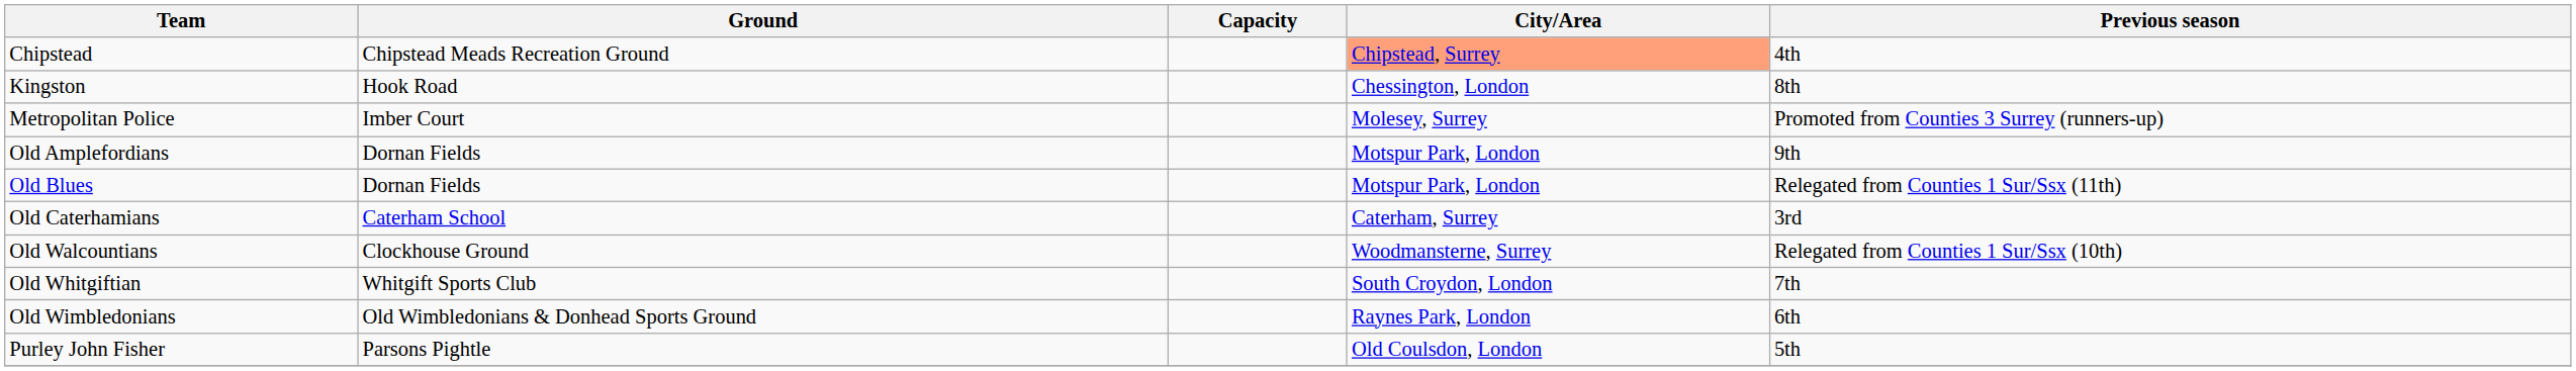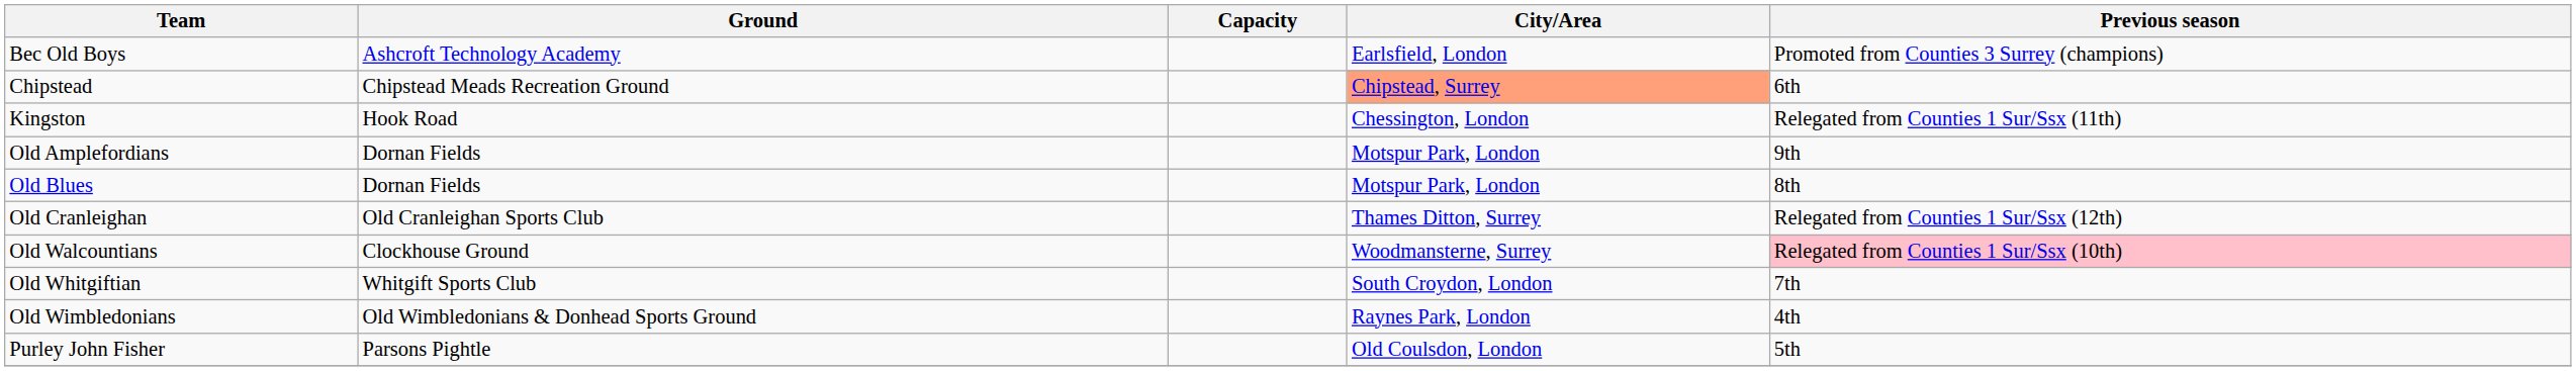 <table class="wikitable sortable" width=100%>
 <tr>
 <th>Team</th>
 <th>Ground</th>
 <th>Capacity</th>
 <th>City/Area</th>
 <th>Previous season</th>
 </tr>
 <tr>
+<td>Bec Old Boys</td>
+<td><a href='#'>Ashcroft Technology Academy</a></td>
+<td></td>
+<td><a href='#'>Earlsfield</a>, <a href='#'>London</a></td>
+<td>Promoted from <a href='#'>Counties 3 Surrey</a> (champions)</td>
+</tr>
+<tr>
 <td>Chipstead</td>
 <td>Chipstead Meads Recreation Ground</td>
 <td></td>
 <td style="background: lightsalmon;"><a href='#'>Chipstead</a>, <a href='#'>Surrey</a></td>
-<td>4th</td>
+<td>6th</td>
 </tr>
 <tr>
 <td>Kingston</td>
 <td>Hook Road</td>
 <td></td>
 <td><a href='#'>Chessington</a>, <a href='#'>London</a></td>
-<td>8th</td>
-</tr>
-<tr>
-<td>Metropolitan Police</td>
-<td>Imber Court</td>
-<td></td>
-<td><a href='#'>Molesey</a>, <a href='#'>Surrey</a></td>
-<td>Promoted from <a href='#'>Counties 3 Surrey</a> (runners-up)</td>
+<td>Relegated from <a href='#'> Counties 1 Sur/Ssx</a> (11th)</td>
 </tr>
 <tr>
 <td>Old Amplefordians</td>
 <td>Dornan Fields</td>
 <td></td>
 <td><a href='#'>Motspur Park</a>, <a href='#'>London</a></td>
 <td>9th</td>
 </tr>
 <tr>
 <td><a href='#'>Old Blues</a></td>
 <td>Dornan Fields</td>
 <td></td>
 <td><a href='#'>Motspur Park</a>, <a href='#'>London</a></td>
-<td>Relegated from <a href='#'> Counties 1 Sur/Ssx</a> (11th)</td>
+<td>8th</td>
 </tr>
 <tr>
-<td>Old Caterhamians</td>
-<td><a href='#'>Caterham School</a></td>
+<td>Old Cranleighan</td>
+<td>Old Cranleighan Sports Club</td>
 <td></td>
-<td><a href='#'>Caterham</a>, <a href='#'>Surrey</a></td>
-<td>3rd</td>
+<td><a href='#'>Thames Ditton</a>, <a href='#'>Surrey</a></td>
+<td>Relegated from <a href='#'> Counties 1 Sur/Ssx</a> (12th)</td>
 </tr>
 <tr>
 <td>Old Walcountians</td>
 <td>Clockhouse Ground</td>
 <td></td>
 <td><a href='#'>Woodmansterne</a>, <a href='#'>Surrey</a></td>
-<td>Relegated from <a href='#'> Counties 1 Sur/Ssx</a> (10th)</td>
+<td style="background: pink;">Relegated from <a href='#'> Counties 1 Sur/Ssx</a> (10th)</td>
 </tr>
 <tr>
 <td>Old Whitgiftian</td>
 <td>Whitgift Sports Club</td>
 <td></td>
 <td><a href='#'>South Croydon</a>, <a href='#'>London</a></td>
 <td>7th</td>
 </tr>
 <tr>
 <td>Old Wimbledonians</td>
 <td>Old Wimbledonians & Donhead Sports Ground</td>
 <td></td>
 <td><a href='#'>Raynes Park</a>, <a href='#'>London</a></td>
-<td>6th</td>
+<td>4th</td>
 </tr>
 <tr>
 <td>Purley John Fisher</td>
 <td>Parsons Pightle</td>
 <td></td>
 <td><a href='#'>Old Coulsdon</a>, <a href='#'>London</a></td>
 <td>5th</td>
 </tr>
 <tr>
 </tr>
 </table>
